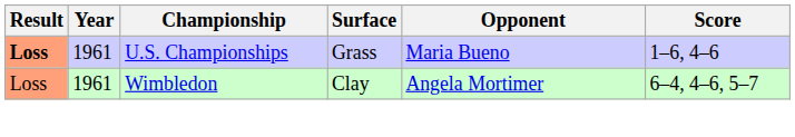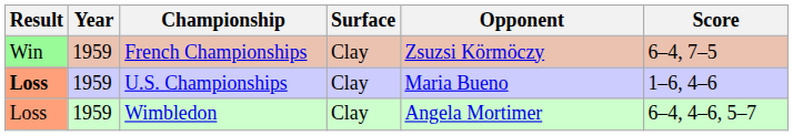 <table class='sortable wikitable'>
 <tr>
 <th style="width:40px">Result</th>
 <th style="width:35px">Year</th>
 <th style="width:160px">Championship</th>
 <th style="width:50px">Surface</th>
 <th style="width:190px">Opponent</th>
 <th style="width:110px" class="unsortable">Score</th>
 </tr>
+<tr style="background:#ebc2af;">
+<td style="background:#98fb98;">Win</td>
+<td>1959</td>
+<td><a href='#'>French Championships</a></td>
+<td>Clay</td>
+<td> <a href='#'>Zsuzsi Körmöczy</a></td>
+<td>6–4, 7–5</td>
+</tr>
 <tr style="background:#ccf;">
 <td style="background:#ffa07a;"><strong>Loss</strong></td>
-<td>1961</td>
+<td>1959</td>
 <td><a href='#'>U.S. Championships</a></td>
-<td>Grass</td>
+<td>Clay</td>
 <td> <a href='#'>Maria Bueno</a></td>
 <td>1–6, 4–6</td>
 </tr>
 <tr style="background:#cfc;">
 <td style="background:#ffa07a;">Loss</td>
-<td>1961</td>
+<td>1959</td>
 <td><a href='#'>Wimbledon</a></td>
 <td>Clay</td>
 <td> <a href='#'>Angela Mortimer</a></td>
 <td>6–4, 4–6, 5–7</td>
 </tr>
 </table>
